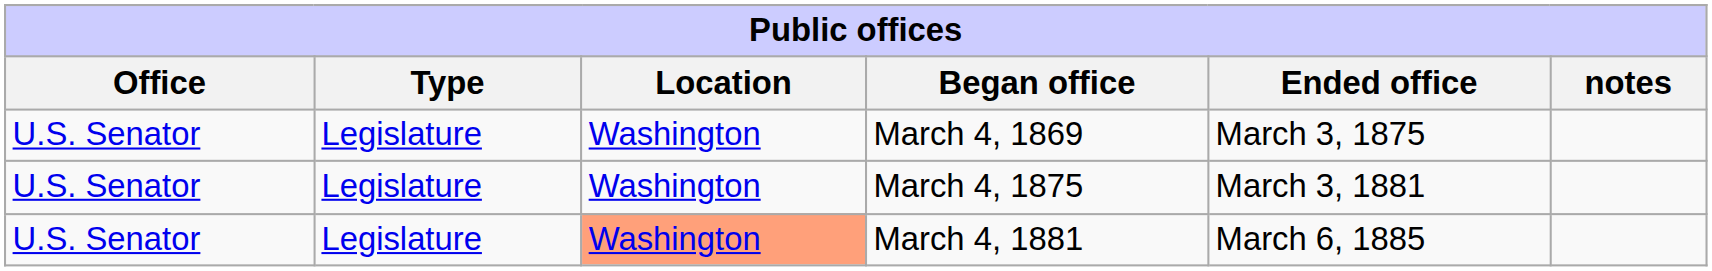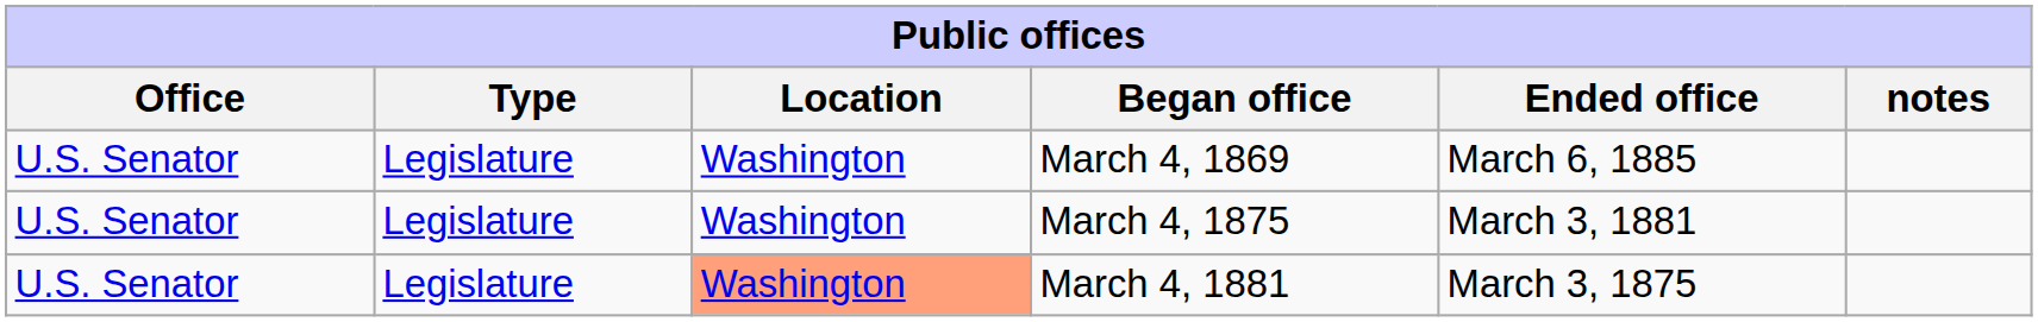 <table class=wikitable style="width: 94%" style="text-align: center;" align="center">
 <tr bgcolor=#cccccc>
 <th colspan=7 style="background: #ccccff;">Public offices</th>
 </tr>
 <tr>
 <th>Office</th>
 <th>Type</th>
 <th>Location</th>
 <th>Began office</th>
 <th>Ended office</th>
 <th>notes</th>
 </tr>
 <tr>
 <td><a href='#'>U.S. Senator</a></td>
 <td><a href='#'>Legislature</a></td>
 <td><a href='#'>Washington</a></td>
 <td>March 4, 1869</td>
-<td>March 3, 1875</td>
+<td>March 6, 1885</td>
 <td></td>
 </tr>
 <tr>
 <td><a href='#'>U.S. Senator</a></td>
 <td><a href='#'>Legislature</a></td>
 <td><a href='#'>Washington</a></td>
 <td>March 4, 1875</td>
 <td>March 3, 1881</td>
 <td></td>
 </tr>
 <tr>
 <td><a href='#'>U.S. Senator</a></td>
 <td><a href='#'>Legislature</a></td>
 <td style="background: lightsalmon;"><a href='#'>Washington</a></td>
 <td>March 4, 1881</td>
-<td>March 6, 1885</td>
+<td>March 3, 1875</td>
 <td></td>
 </tr>
 </table>
